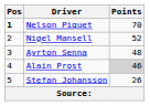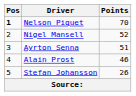 <table class="wikitable" style="font-size: 95%;">
 <tr>
 <th>Pos</th>
 <th>Driver</th>
 <th>Points</th>
 </tr>
 <tr>
 <td><strong>1</strong></td>
 <td> <a href='#'>Nelson Piquet</a></td>
 <td align="right">70</td>
 </tr>
 <tr>
 <td>2</td>
 <td> <a href='#'>Nigel Mansell</a></td>
 <td align="right">52</td>
 </tr>
 <tr>
 <td>3</td>
 <td> <a href='#'>Ayrton Senna</a></td>
-<td align="right">48</td>
+<td align="right">51</td>
 </tr>
 <tr>
 <td>4</td>
 <td> <a href='#'>Alain Prost</a></td>
-<td align="right" style="background: lightgrey;">46</td>
+<td align="right">46</td>
 </tr>
 <tr>
 <td>5</td>
 <td> <a href='#'>Stefan Johansson</a></td>
 <td align="right">26</td>
 </tr>
 <tr>
 <th colspan=4>Source: </th>
 </tr>
 </table>
